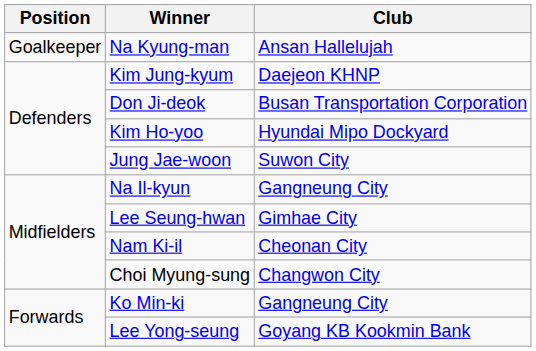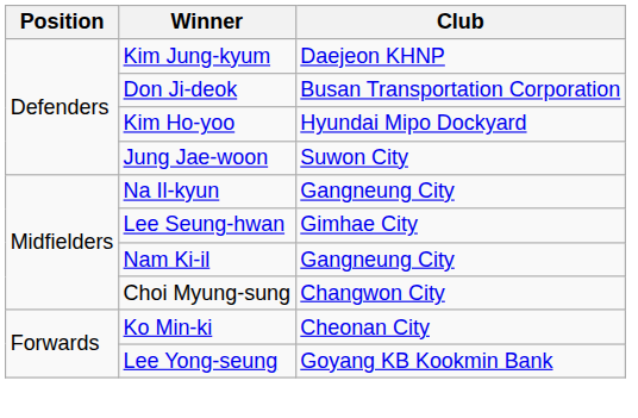 <table class="wikitable">
 <tr>
 <th>Position</th>
 <th>Winner</th>
 <th>Club</th>
-</tr>
-<tr>
-<td>Goalkeeper</td>
-<td> <a href='#'>Na Kyung-man</a></td>
-<td><a href='#'>Ansan Hallelujah</a></td>
 </tr>
 <tr>
 <td rowspan="4">Defenders</td>
 <td> <a href='#'>Kim Jung-kyum</a></td>
 <td><a href='#'>Daejeon KHNP</a></td>
 </tr>
 <tr>
 <td> <a href='#'>Don Ji-deok</a></td>
 <td><a href='#'>Busan Transportation Corporation</a></td>
 </tr>
 <tr>
 <td> <a href='#'>Kim Ho-yoo</a></td>
 <td><a href='#'>Hyundai Mipo Dockyard</a></td>
 </tr>
 <tr>
 <td> <a href='#'>Jung Jae-woon</a></td>
 <td><a href='#'>Suwon City</a></td>
 </tr>
 <tr>
 <td rowspan="4">Midfielders</td>
 <td> <a href='#'>Na Il-kyun</a></td>
 <td><a href='#'>Gangneung City</a></td>
 </tr>
 <tr>
 <td> <a href='#'>Lee Seung-hwan</a></td>
 <td><a href='#'>Gimhae City</a></td>
 </tr>
 <tr>
 <td> <a href='#'>Nam Ki-il</a></td>
-<td><a href='#'>Cheonan City</a></td>
+<td><a href='#'>Gangneung City</a></td>
 </tr>
 <tr>
 <td> Choi Myung-sung</td>
 <td><a href='#'>Changwon City</a></td>
 </tr>
 <tr>
 <td rowspan="2">Forwards</td>
 <td> <a href='#'>Ko Min-ki</a></td>
-<td><a href='#'>Gangneung City</a></td>
+<td><a href='#'>Cheonan City</a></td>
 </tr>
 <tr>
 <td> <a href='#'>Lee Yong-seung</a></td>
 <td><a href='#'>Goyang KB Kookmin Bank</a></td>
 </tr>
 </table>
